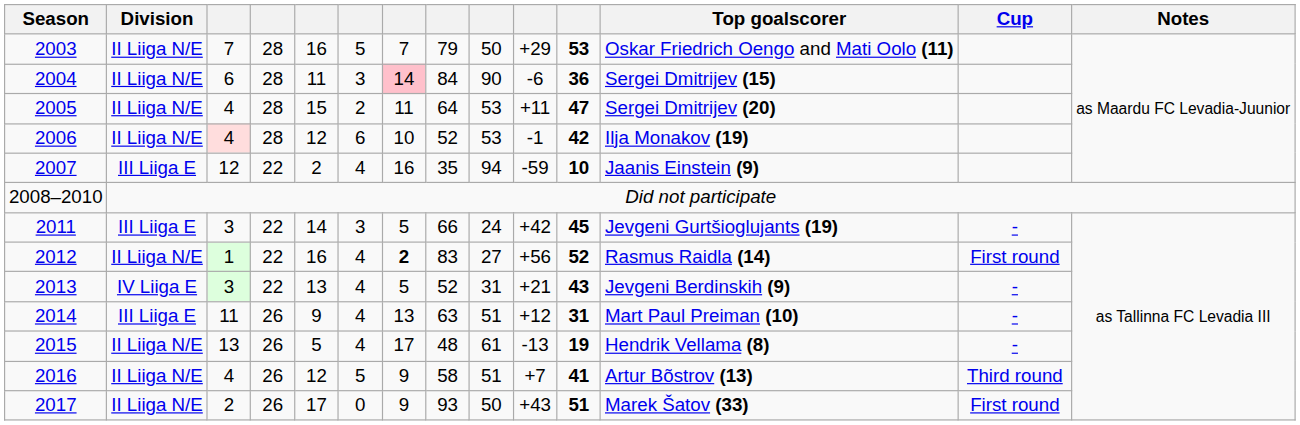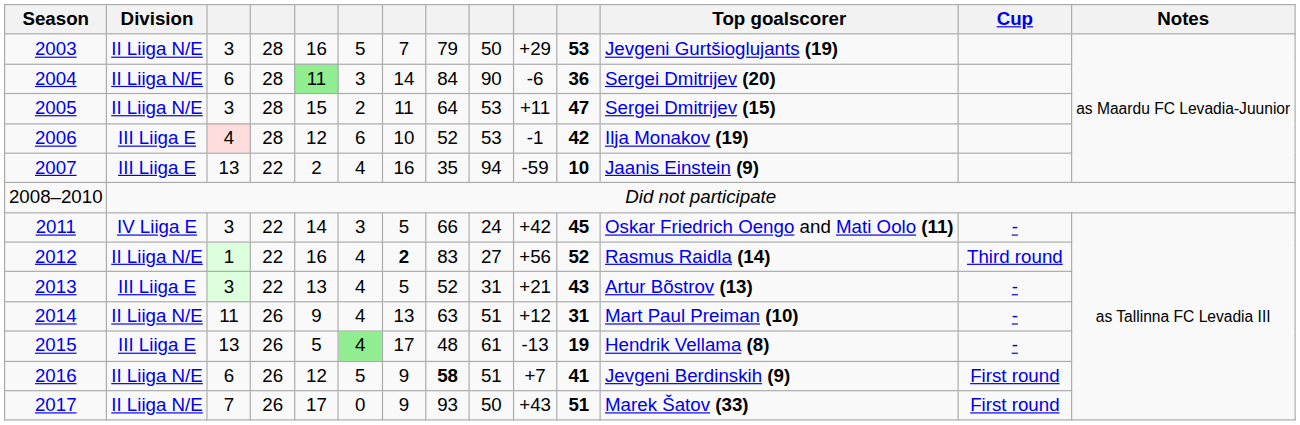 <table class="wikitable collapsible">
 <tr>
 <th>Season</th>
 <th>Division</th>
 <th width=30px></th>
 <th width=30px></th>
 <th width=30px></th>
 <th width=30px></th>
 <th width=30px></th>
 <th width=30px></th>
 <th width=30px></th>
 <th width=30px></th>
 <th width=30px></th>
 <th>Top goalscorer</th>
 <th width=90px><a href='#'>Cup</a></th>
 <th>Notes</th>
 </tr>
 <tr align=center>
 <td><a href='#'>2003</a></td>
 <td><a href='#'>II Liiga N/E</a></td>
-<td>7</td>
+<td>3</td>
 <td>28</td>
 <td>16</td>
 <td>5</td>
 <td>7</td>
 <td>79</td>
 <td>50</td>
 <td>+29</td>
 <td><strong>53</strong></td>
-<td align=left><a href='#'>Oskar Friedrich Oengo</a> and <a href='#'>Mati Oolo</a> <strong>(11)</strong></td>
+<td align=left><a href='#'>Jevgeni Gurtšioglujants</a> <strong>(19)</strong></td>
 <td></td>
 <td rowspan=5><small>as Maardu FC Levadia-Juunior</small></td>
 </tr>
 <tr align=center>
 <td><a href='#'>2004</a></td>
 <td><a href='#'>II Liiga N/E</a></td>
 <td>6</td>
 <td>28</td>
-<td>11</td>
+<td style="background: lightgreen;">11</td>
 <td>3</td>
-<td style="background: pink;">14</td>
+<td>14</td>
 <td>84</td>
 <td>90</td>
 <td>-6</td>
 <td><strong>36</strong></td>
-<td align=left><a href='#'>Sergei Dmitrijev</a> <strong>(15)</strong></td>
+<td align=left><a href='#'>Sergei Dmitrijev</a> <strong>(20)</strong></td>
 <td></td>
 </tr>
 <tr align=center>
 <td><a href='#'>2005</a></td>
 <td><a href='#'>II Liiga N/E</a></td>
-<td>4</td>
+<td>3</td>
 <td>28</td>
 <td>15</td>
 <td>2</td>
 <td>11</td>
 <td>64</td>
 <td>53</td>
 <td>+11</td>
 <td><strong>47</strong></td>
-<td align=left><a href='#'>Sergei Dmitrijev</a> <strong>(20)</strong></td>
+<td align=left><a href='#'>Sergei Dmitrijev</a> <strong>(15)</strong></td>
 <td></td>
 </tr>
 <tr align=center>
 <td><a href='#'>2006</a></td>
-<td><a href='#'>II Liiga N/E</a></td>
+<td><a href='#'>III Liiga E</a></td>
 <td style="background:#FFDDDD;">4</td>
 <td>28</td>
 <td>12</td>
 <td>6</td>
 <td>10</td>
 <td>52</td>
 <td>53</td>
 <td>-1</td>
 <td><strong>42</strong></td>
 <td align=left><a href='#'>Ilja Monakov</a> <strong>(19)</strong></td>
 <td></td>
 </tr>
 <tr align=center>
 <td><a href='#'>2007</a></td>
 <td><a href='#'>III Liiga E</a></td>
-<td>12</td>
+<td>13</td>
 <td>22</td>
 <td>2</td>
 <td>4</td>
 <td>16</td>
 <td>35</td>
 <td>94</td>
 <td>-59</td>
 <td><strong>10</strong></td>
 <td align=left><a href='#'>Jaanis Einstein</a> <strong>(9)</strong></td>
 <td></td>
 </tr>
 <tr align=center>
 <td>2008–2010</td>
 <td colspan="13" align="center"><em>Did not participate</em></td>
 </tr>
 <tr align=center>
 <td><a href='#'>2011</a></td>
-<td><a href='#'>III Liiga E</a></td>
+<td><a href='#'>IV Liiga E</a></td>
 <td>3</td>
 <td>22</td>
 <td>14</td>
 <td>3</td>
 <td>5</td>
 <td>66</td>
 <td>24</td>
 <td>+42</td>
 <td><strong>45</strong></td>
-<td align=left><a href='#'>Jevgeni Gurtšioglujants</a> <strong>(19)</strong></td>
+<td align=left><a href='#'>Oskar Friedrich Oengo</a> and <a href='#'>Mati Oolo</a> <strong>(11)</strong></td>
 <td><a href='#'>-</a></td>
 <td rowspan=30><small>as Tallinna FC Levadia III</small></td>
 </tr>
 <tr align=center>
 <td><a href='#'>2012</a></td>
 <td><a href='#'>II Liiga N/E</a></td>
 <td style="background:#DDFFDD;">1</td>
 <td>22</td>
 <td>16</td>
 <td>4</td>
 <td><strong>2</strong></td>
 <td>83</td>
 <td>27</td>
 <td>+56</td>
 <td><strong>52</strong></td>
 <td align=left><a href='#'>Rasmus Raidla</a> <strong>(14)</strong></td>
-<td><a href='#'>First round</a></td>
+<td><a href='#'>Third round</a></td>
 </tr>
 <tr align=center>
 <td><a href='#'>2013</a></td>
-<td><a href='#'>IV Liiga E</a></td>
+<td><a href='#'>III Liiga E</a></td>
 <td style="background:#DDFFDD;">3</td>
 <td>22</td>
 <td>13</td>
 <td>4</td>
 <td>5</td>
 <td>52</td>
 <td>31</td>
 <td>+21</td>
 <td><strong>43</strong></td>
-<td align=left><a href='#'>Jevgeni Berdinskih</a> <strong>(9)</strong></td>
+<td align=left><a href='#'>Artur Bõstrov</a> <strong>(13)</strong></td>
 <td><a href='#'>-</a></td>
 </tr>
 <tr align=center>
 <td><a href='#'>2014</a></td>
-<td><a href='#'>III Liiga E</a></td>
+<td><a href='#'>II Liiga N/E</a></td>
 <td>11</td>
 <td>26</td>
 <td>9</td>
 <td>4</td>
 <td>13</td>
 <td>63</td>
 <td>51</td>
 <td>+12</td>
 <td><strong>31</strong></td>
 <td align=left><a href='#'>Mart Paul Preiman</a> <strong>(10)</strong></td>
 <td><a href='#'>-</a></td>
 </tr>
 <tr align=center>
 <td><a href='#'>2015</a></td>
-<td><a href='#'>II Liiga N/E</a></td>
+<td><a href='#'>III Liiga E</a></td>
 <td>13</td>
 <td>26</td>
 <td>5</td>
-<td>4</td>
+<td style="background: lightgreen;">4</td>
 <td>17</td>
 <td>48</td>
 <td>61</td>
 <td>-13</td>
 <td><strong>19</strong></td>
 <td align=left><a href='#'>Hendrik Vellama</a> <strong>(8)</strong></td>
 <td><a href='#'>-</a></td>
 </tr>
 <tr align=center>
 <td><a href='#'>2016</a></td>
 <td><a href='#'>II Liiga N/E</a></td>
-<td>4</td>
+<td>6</td>
 <td>26</td>
 <td>12</td>
 <td>5</td>
 <td>9</td>
-<td>58</td>
+<td><strong>58</strong></td>
 <td>51</td>
 <td>+7</td>
 <td><strong>41</strong></td>
-<td align=left><a href='#'>Artur Bõstrov</a> <strong>(13)</strong></td>
-<td><a href='#'>Third round</a></td>
+<td align=left><a href='#'>Jevgeni Berdinskih</a> <strong>(9)</strong></td>
+<td><a href='#'>First round</a></td>
 </tr>
 <tr align=center>
 <td><a href='#'>2017</a></td>
 <td><a href='#'>II Liiga N/E</a></td>
-<td>2</td>
+<td>7</td>
 <td>26</td>
 <td>17</td>
 <td>0</td>
 <td>9</td>
 <td>93</td>
 <td>50</td>
 <td>+43</td>
 <td><strong>51</strong></td>
 <td align=left><a href='#'>Marek Šatov</a> <strong>(33)</strong></td>
 <td><a href='#'>First round</a></td>
 </tr>
 </table>
